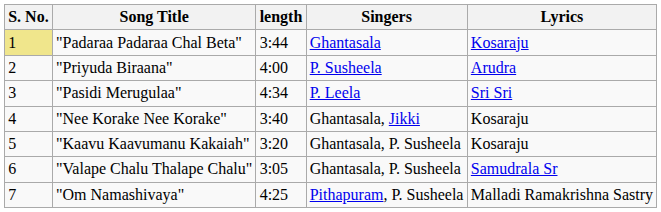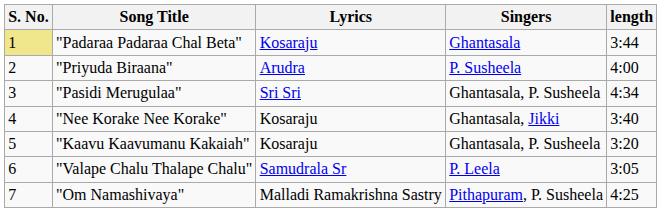 <table class="wikitable">
 <tr>
 <th>S. No.</th>
 <th>Song Title</th>
+<th>Lyrics</th>
+<th>Singers</th>
 <th>length</th>
-<th>Singers</th>
-<th>Lyrics</th>
 </tr>
 <tr>
 <td style="background: khaki;">1</td>
 <td>"Padaraa Padaraa Chal Beta"</td>
+<td><a href='#'>Kosaraju</a></td>
+<td><a href='#'>Ghantasala</a></td>
 <td>3:44</td>
-<td><a href='#'>Ghantasala</a></td>
-<td><a href='#'>Kosaraju</a></td>
 </tr>
 <tr>
 <td>2</td>
 <td>"Priyuda Biraana"</td>
+<td><a href='#'>Arudra</a></td>
+<td><a href='#'>P. Susheela</a></td>
 <td>4:00</td>
-<td><a href='#'>P. Susheela</a></td>
-<td><a href='#'>Arudra</a></td>
 </tr>
 <tr>
 <td>3</td>
 <td>"Pasidi Merugulaa"</td>
+<td><a href='#'>Sri Sri</a></td>
+<td>Ghantasala, P. Susheela</td>
 <td>4:34</td>
-<td><a href='#'>P. Leela</a></td>
-<td><a href='#'>Sri Sri</a></td>
 </tr>
 <tr>
 <td>4</td>
 <td>"Nee Korake Nee Korake"</td>
+<td>Kosaraju</td>
+<td>Ghantasala, <a href='#'>Jikki</a></td>
 <td>3:40</td>
-<td>Ghantasala, <a href='#'>Jikki</a></td>
-<td>Kosaraju</td>
 </tr>
 <tr>
 <td>5</td>
 <td>"Kaavu Kaavumanu Kakaiah"</td>
+<td>Kosaraju</td>
+<td>Ghantasala, P. Susheela</td>
 <td>3:20</td>
-<td>Ghantasala, P. Susheela</td>
-<td>Kosaraju</td>
 </tr>
 <tr>
 <td>6</td>
 <td>"Valape Chalu Thalape Chalu"</td>
+<td><a href='#'>Samudrala Sr</a></td>
+<td><a href='#'>P. Leela</a></td>
 <td>3:05</td>
-<td>Ghantasala, P. Susheela</td>
-<td><a href='#'>Samudrala Sr</a></td>
 </tr>
 <tr>
 <td>7</td>
 <td>"Om Namashivaya"</td>
+<td>Malladi Ramakrishna Sastry</td>
+<td><a href='#'>Pithapuram</a>, P. Susheela</td>
 <td>4:25</td>
-<td><a href='#'>Pithapuram</a>, P. Susheela</td>
-<td>Malladi Ramakrishna Sastry</td>
 </tr>
 </table>
